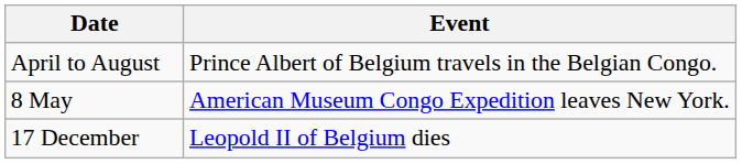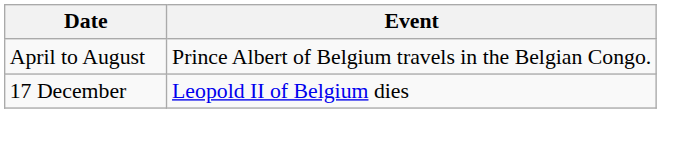 <table class=wikitable>
 <tr>
 <th style="width:7em">Date</th>
 <th>Event</th>
 </tr>
 <tr>
 <td>April to August</td>
 <td>Prince Albert of Belgium travels in the Belgian Congo.</td>
 </tr>
 <tr>
-<td>8 May</td>
-<td><a href='#'>American Museum Congo Expedition</a> leaves New York.</td>
-</tr>
-<tr>
 <td>17 December</td>
 <td><a href='#'>Leopold II of Belgium</a> dies</td>
 </tr>
 </table>
